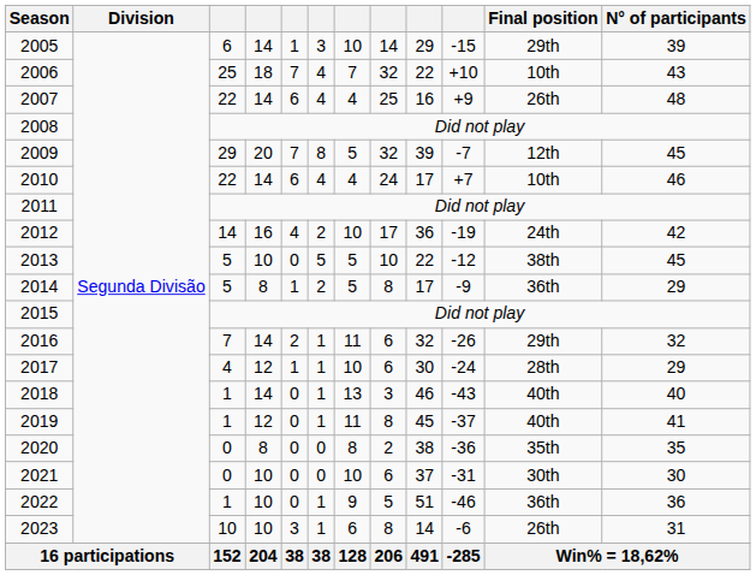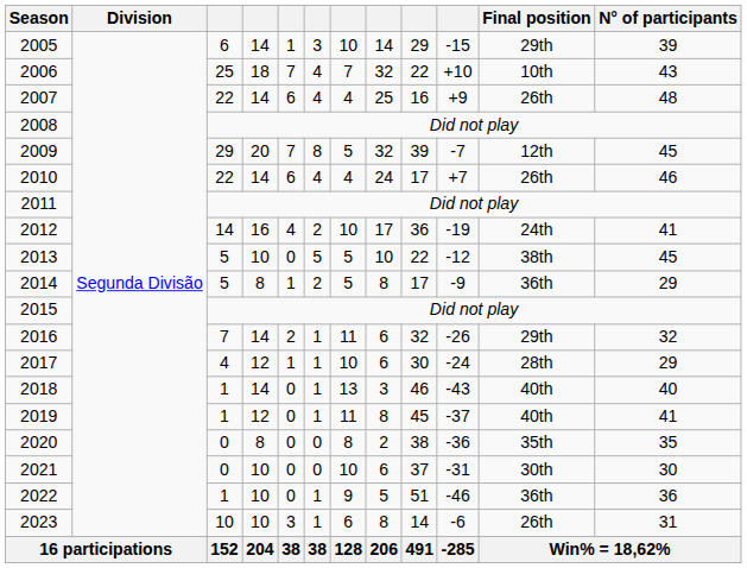 <table class="wikitable sortable">
 <tr>
 <th>Season</th>
 <th>Division</th>
 <th></th>
 <th></th>
 <th></th>
 <th></th>
 <th></th>
 <th></th>
 <th></th>
 <th></th>
 <th>Final position</th>
 <th>N° of participants</th>
 </tr>
 <tr>
 <td align=center>2005</td>
 <td rowspan=19 align=center><a href='#'>Segunda Divisão</a><br></td>
 <td align=center>6</td>
 <td align=center>14</td>
 <td align=center>1</td>
 <td align=center>3</td>
 <td align=center>10</td>
 <td align=center>14</td>
 <td align=center>29</td>
 <td align=center>-15</td>
 <td align=center>29th </td>
 <td align=center>39</td>
 </tr>
 <tr>
 <td align=center>2006</td>
 <td align=center>25</td>
 <td align=center>18</td>
 <td align=center>7</td>
 <td align=center>4</td>
 <td align=center>7</td>
 <td align=center>32</td>
 <td align=center>22</td>
 <td align=center>+10</td>
 <td align=center>10th </td>
 <td align=center>43</td>
 </tr>
 <tr>
 <td align=center>2007</td>
 <td align=center>22</td>
 <td align=center>14</td>
 <td align=center>6</td>
 <td align=center>4</td>
 <td align=center>4</td>
 <td align=center>25</td>
 <td align=center>16</td>
 <td align=center>+9</td>
 <td align=center>26th </td>
 <td align=center>48</td>
 </tr>
 <tr>
 <td align=center>2008</td>
 <td colspan=10 align=center><em>Did not play</em></td>
 </tr>
 <tr>
 <td align=center>2009</td>
 <td align=center>29</td>
 <td align=center>20</td>
 <td align=center>7</td>
 <td align=center>8</td>
 <td align=center>5</td>
 <td align=center>32</td>
 <td align=center>39</td>
 <td align=center>-7</td>
 <td align=center>12th </td>
 <td align=center>45</td>
 </tr>
 <tr>
 <td align=center>2010</td>
 <td align=center>22</td>
 <td align=center>14</td>
 <td align=center>6</td>
 <td align=center>4</td>
 <td align=center>4</td>
 <td align=center>24</td>
 <td align=center>17</td>
 <td align=center>+7</td>
-<td align=center>10th </td>
+<td align=center>26th </td>
 <td align=center>46</td>
 </tr>
 <tr>
 <td align=center>2011</td>
 <td colspan=10 align=center><em>Did not play</em></td>
 </tr>
 <tr>
 <td align=center>2012</td>
 <td align=center>14</td>
 <td align=center>16</td>
 <td align=center>4</td>
 <td align=center>2</td>
 <td align=center>10</td>
 <td align=center>17</td>
 <td align=center>36</td>
 <td align=center>-19</td>
 <td align=center>24th </td>
-<td align=center>42</td>
+<td align=center>41</td>
 </tr>
 <tr>
 <td align=center>2013</td>
 <td align=center>5</td>
 <td align=center>10</td>
 <td align=center>0</td>
 <td align=center>5</td>
 <td align=center>5</td>
 <td align=center>10</td>
 <td align=center>22</td>
 <td align=center>-12</td>
 <td align=center>38th </td>
 <td align=center>45</td>
 </tr>
 <tr>
 <td align=center>2014</td>
 <td align=center>5</td>
 <td align=center>8</td>
 <td align=center>1</td>
 <td align=center>2</td>
 <td align=center>5</td>
 <td align=center>8</td>
 <td align=center>17</td>
 <td align=center>-9</td>
 <td align=center>36th </td>
 <td align=center>29</td>
 </tr>
 <tr>
 <td align=center>2015</td>
 <td colspan=10 align=center><em>Did not play</em></td>
 </tr>
 <tr>
 <td align=center>2016</td>
 <td align=center>7</td>
 <td align=center>14</td>
 <td align=center>2</td>
 <td align=center>1</td>
 <td align=center>11</td>
 <td align=center>6</td>
 <td align=center>32</td>
 <td align=center>-26</td>
 <td align=center>29th </td>
 <td align=center>32</td>
 </tr>
 <tr>
 <td align=center>2017</td>
 <td align=center>4</td>
 <td align=center>12</td>
 <td align=center>1</td>
 <td align=center>1</td>
 <td align=center>10</td>
 <td align=center>6</td>
 <td align=center>30</td>
 <td align=center>-24</td>
 <td align=center>28th </td>
 <td align=center>29</td>
 </tr>
 <tr>
 <td align=center>2018</td>
 <td align=center>1</td>
 <td align=center>14</td>
 <td align=center>0</td>
 <td align=center>1</td>
 <td align=center>13</td>
 <td align=center>3</td>
 <td align=center>46</td>
 <td align=center>-43</td>
 <td align=center>40th </td>
 <td align=center>40</td>
 </tr>
 <tr>
 <td align=center>2019</td>
 <td align=center>1</td>
 <td align=center>12</td>
 <td align=center>0</td>
 <td align=center>1</td>
 <td align=center>11</td>
 <td align=center>8</td>
 <td align=center>45</td>
 <td align=center>-37</td>
 <td align=center>40th </td>
 <td align=center>41</td>
 </tr>
 <tr>
 <td align=center>2020</td>
 <td align=center>0</td>
 <td align=center>8</td>
 <td align=center>0</td>
 <td align=center>0</td>
 <td align=center>8</td>
 <td align=center>2</td>
 <td align=center>38</td>
 <td align=center>-36</td>
 <td align=center>35th </td>
 <td align=center>35</td>
 </tr>
 <tr>
 <td align=center>2021</td>
 <td align=center>0</td>
 <td align=center>10</td>
 <td align=center>0</td>
 <td align=center>0</td>
 <td align=center>10</td>
 <td align=center>6</td>
 <td align=center>37</td>
 <td align=center>-31</td>
 <td align=center>30th </td>
 <td align=center>30</td>
 </tr>
 <tr>
 <td align=center>2022</td>
 <td align=center>1</td>
 <td align=center>10</td>
 <td align=center>0</td>
 <td align=center>1</td>
 <td align=center>9</td>
 <td align=center>5</td>
 <td align=center>51</td>
 <td align=center>-46</td>
 <td align=center>36th </td>
 <td align=center>36</td>
 </tr>
 <tr>
 <td align=center>2023</td>
 <td align=center>10</td>
 <td align=center>10</td>
 <td align=center>3</td>
 <td align=center>1</td>
 <td align=center>6</td>
 <td align=center>8</td>
 <td align=center>14</td>
 <td align=center>-6</td>
 <td align=center>26th </td>
 <td align=center>31</td>
 </tr>
 <tr>
 <th colspan=2>16 participations</th>
 <th>152</th>
 <th>204</th>
 <th>38</th>
 <th>38</th>
 <th>128</th>
 <th>206</th>
 <th>491</th>
 <th>-285</th>
 <th colspan=2>Win% = 18,62%</th>
 </tr>
 </table>
